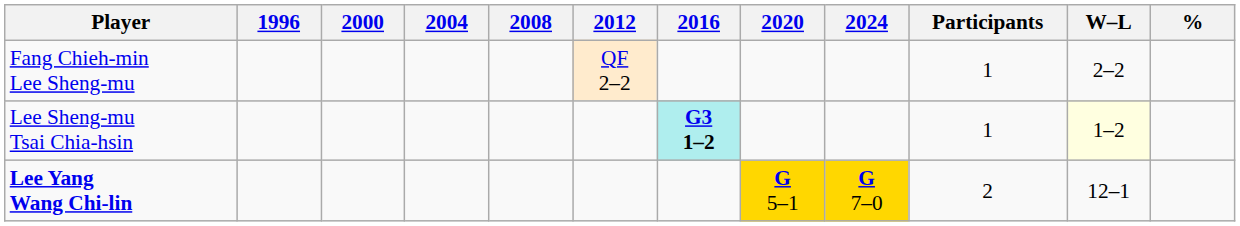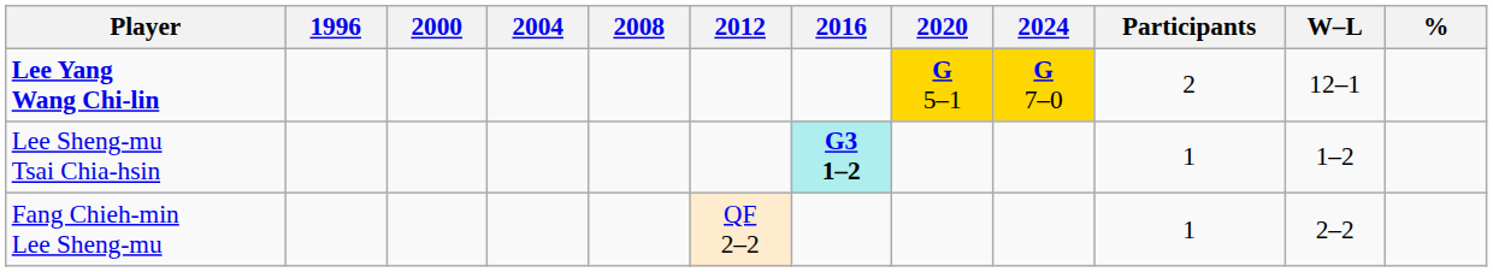 <table class="wikitable" style="font-size:90%; text-align:center">
 <tr>
 <th width="150">Player</th>
 <th width="50"><a href='#'>1996</a><br></th>
 <th width="50"><a href='#'>2000</a><br></th>
 <th width="50"><a href='#'>2004</a><br></th>
 <th width="50"><a href='#'>2008</a><br></th>
 <th width="50"><a href='#'>2012</a><br></th>
 <th width="50"><a href='#'>2016</a><br></th>
 <th width="50"><a href='#'>2020</a><br></th>
 <th width="50"><a href='#'>2024</a><br></th>
 <th width="100">Participants</th>
 <th width="50">W–L</th>
 <th width="50">%</th>
 </tr>
 <tr>
+<td align="left"><strong><a href='#'>Lee Yang</a><br><a href='#'>Wang Chi-lin</a></strong></td>
+<td></td>
+<td></td>
+<td></td>
+<td></td>
+<td></td>
+<td></td>
+<td bgcolor="#FFD700"><a href='#'><strong>G</strong></a><br>5–1</td>
+<td bgcolor="#FFD700"><a href='#'><strong>G</strong></a><br>7–0</td>
+<td>2</td>
+<td>12–1</td>
+<td align="right"></td>
+</tr>
+<tr>
+<td align="left"><a href='#'>Lee Sheng-mu</a><br><a href='#'>Tsai Chia-hsin</a></td>
+<td></td>
+<td></td>
+<td></td>
+<td></td>
+<td></td>
+<td bgcolor="#AFEEEE"><strong><a href='#'>G3</a><br>1–2</strong></td>
+<td></td>
+<td></td>
+<td>1</td>
+<td>1–2</td>
+<td align="right"></td>
+</tr>
+<tr>
 <td align="left"><a href='#'>Fang Chieh-min</a><br><a href='#'>Lee Sheng-mu</a></td>
 <td></td>
 <td></td>
 <td></td>
 <td></td>
 <td bgcolor="#FFEBCD"><a href='#'>QF</a><br>2–2</td>
 <td></td>
 <td></td>
 <td></td>
 <td>1</td>
 <td>2–2</td>
 <td align="right"></td>
 </tr>
-<tr>
-<td align="left"><a href='#'>Lee Sheng-mu</a><br><a href='#'>Tsai Chia-hsin</a></td>
-<td></td>
-<td></td>
-<td></td>
-<td></td>
-<td></td>
-<td bgcolor="#AFEEEE"><strong><a href='#'>G3</a><br>1–2</strong></td>
-<td></td>
-<td></td>
-<td>1</td>
-<td style="background: lightyellow;">1–2</td>
-<td align="right"></td>
-</tr>
-<tr>
-<td align="left"><strong><a href='#'>Lee Yang</a><br><a href='#'>Wang Chi-lin</a></strong></td>
-<td></td>
-<td></td>
-<td></td>
-<td></td>
-<td></td>
-<td></td>
-<td bgcolor="#FFD700"><a href='#'><strong>G</strong></a><br>5–1</td>
-<td bgcolor="#FFD700"><a href='#'><strong>G</strong></a><br>7–0</td>
-<td>2</td>
-<td>12–1</td>
-<td align="right"></td>
-</tr>
 </table>
